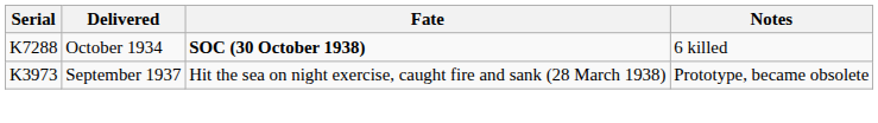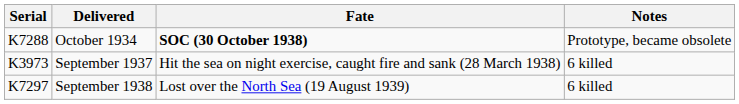 <table class="wikitable">
 <tr>
 <th>Serial</th>
 <th>Delivered</th>
 <th>Fate</th>
 <th>Notes</th>
 </tr>
 <tr>
 <td>K7288</td>
 <td>October 1934</td>
 <td><strong>SOC (30 October 1938)</strong></td>
-<td>6 killed</td>
+<td>Prototype, became obsolete</td>
 </tr>
 <tr>
 <td>K3973</td>
 <td>September 1937</td>
 <td>Hit the sea on night exercise, caught fire and sank (28 March 1938)</td>
-<td>Prototype, became obsolete</td>
+<td>6 killed</td>
+</tr>
+<tr>
+<td>K7297</td>
+<td>September 1938</td>
+<td>Lost over the <a href='#'>North Sea</a> (19 August 1939)</td>
+<td>6 killed</td>
 </tr>
 </table>
